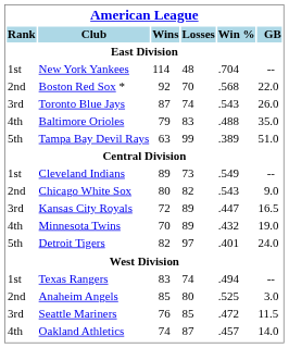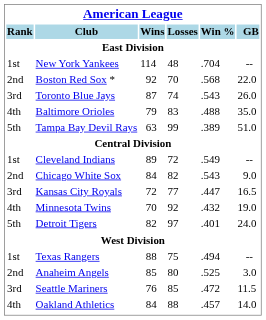 <table cellpadding="1" style="width:auto;font-size: 90%; border: 1px solid gray;">
 <tr align="center" style="font-size: larger;">
 <th colspan=6><a href='#'>American League</a></th>
 </tr>
 <tr style="background:lightblue;">
 <th>Rank</th>
 <th>Club</th>
 <th>Wins</th>
 <th>Losses</th>
 <th>Win %</th>
 <th>  GB</th>
 </tr>
 <tr align="center" style="vertical-align: middle;" style="background:lightblue;">
 <th colspan=6>East Division</th>
 </tr>
 <tr>
 <td>1st</td>
 <td><a href='#'>New York Yankees</a></td>
 <td>114</td>
 <td>48</td>
 <td>.704</td>
 <td>     --</td>
 </tr>
 <tr>
 <td>2nd</td>
 <td><a href='#'>Boston Red Sox</a> *</td>
 <td>  92</td>
 <td>70</td>
 <td>.568</td>
 <td>22.0</td>
 </tr>
 <tr>
 <td>3rd</td>
 <td><a href='#'>Toronto Blue Jays</a></td>
 <td>  87</td>
 <td>74</td>
 <td>.543</td>
 <td>26.0</td>
 </tr>
 <tr>
 <td>4th</td>
 <td><a href='#'>Baltimore Orioles</a></td>
 <td>  79</td>
 <td>83</td>
 <td>.488</td>
 <td>35.0</td>
 </tr>
 <tr>
 <td>5th</td>
 <td><a href='#'>Tampa Bay Devil Rays</a></td>
 <td>  63</td>
 <td>99</td>
 <td>.389</td>
 <td>51.0</td>
 </tr>
 <tr align="center" style="vertical-align: middle;" style="background:lightblue;">
 <th colspan=6>Central Division</th>
 </tr>
 <tr>
 <td>1st</td>
 <td><a href='#'>Cleveland Indians</a></td>
 <td>  89</td>
-<td>73</td>
+<td>72</td>
 <td>.549</td>
 <td>     --</td>
 </tr>
 <tr>
 <td>2nd</td>
 <td><a href='#'>Chicago White Sox</a></td>
-<td>  80</td>
+<td>  84</td>
 <td>82</td>
 <td>.543</td>
 <td>  9.0</td>
 </tr>
 <tr>
 <td>3rd</td>
 <td><a href='#'>Kansas City Royals</a></td>
 <td>  72</td>
-<td>89</td>
+<td>77</td>
 <td>.447</td>
 <td>16.5</td>
 </tr>
 <tr>
 <td>4th</td>
 <td><a href='#'>Minnesota Twins</a></td>
 <td>  70</td>
-<td>89</td>
+<td>92</td>
 <td>.432</td>
 <td>19.0</td>
 </tr>
 <tr>
 <td>5th</td>
 <td><a href='#'>Detroit Tigers</a></td>
 <td>  82</td>
 <td>97</td>
 <td>.401</td>
 <td>24.0</td>
 </tr>
 <tr>
 </tr>
 <tr align="center" style="vertical-align: middle;" style="background:lightblue;">
 <th colspan=6>West Division</th>
 </tr>
 <tr>
 <td>1st</td>
 <td><a href='#'>Texas Rangers</a></td>
-<td>  83</td>
-<td>74</td>
+<td>  88</td>
+<td>75</td>
 <td>.494</td>
 <td>     --</td>
 </tr>
 <tr>
 <td>2nd</td>
 <td><a href='#'>Anaheim Angels</a></td>
 <td>  85</td>
 <td>80</td>
 <td>.525</td>
 <td>  3.0</td>
 </tr>
 <tr 1>
 <td>3rd</td>
 <td><a href='#'>Seattle Mariners</a></td>
 <td>  76</td>
 <td>85</td>
 <td>.472</td>
 <td>11.5</td>
 </tr>
 <tr>
 <td>4th</td>
 <td><a href='#'>Oakland Athletics</a></td>
-<td>  74</td>
-<td>87</td>
+<td>  84</td>
+<td>88</td>
 <td>.457</td>
 <td>14.0</td>
 </tr>
 <tr>
 </tr>
 </table>
